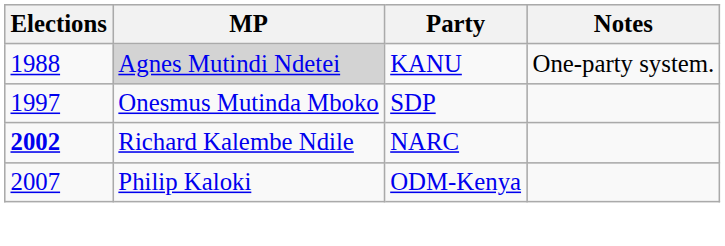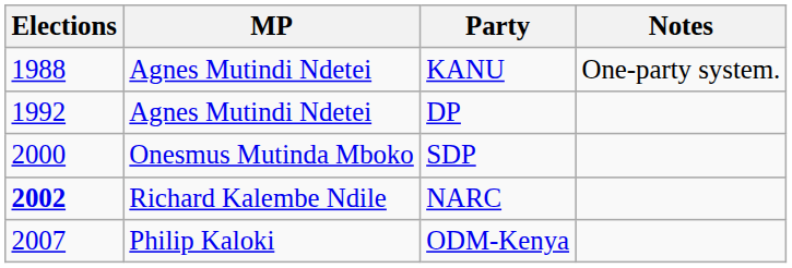 <table class="wikitable">
 <tr>
 <th>Elections</th>
 <th>MP</th>
 <th>Party</th>
 <th>Notes</th>
 </tr>
 <tr>
 <td><a href='#'>1988</a></td>
-<td style="background: lightgrey;"><a href='#'>Agnes Mutindi Ndetei</a></td>
+<td><a href='#'>Agnes Mutindi Ndetei</a></td>
 <td><a href='#'>KANU</a></td>
 <td>One-party system.</td>
 </tr>
 <tr>
-<td><a href='#'>1997</a></td>
+<td><a href='#'>1992</a></td>
+<td><a href='#'>Agnes Mutindi Ndetei</a></td>
+<td><a href='#'>DP</a></td>
+<td></td>
+</tr>
+<tr>
+<td><a href='#'>2000</a></td>
 <td><a href='#'>Onesmus Mutinda Mboko</a></td>
 <td><a href='#'>SDP</a></td>
 <td></td>
 </tr>
 <tr>
 <td><strong><a href='#'>2002</a></strong></td>
 <td><a href='#'>Richard Kalembe Ndile</a></td>
 <td><a href='#'>NARC</a></td>
 <td></td>
 </tr>
 <tr>
 <td><a href='#'>2007</a></td>
 <td><a href='#'>Philip Kaloki</a></td>
 <td><a href='#'>ODM-Kenya</a></td>
 <td></td>
 </tr>
 </table>
